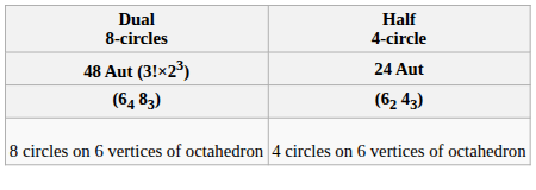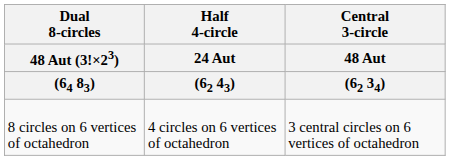 <table class=wikitable width=480>
 <tr valign=bottom>
 <th>Dual<br>8-circles</th>
 <th>Half<br>4-circle</th>
+<th>Central<br>3-circle</th>
 </tr>
 <tr>
 <th>48 Aut (3!×2<sup>3</sup>)</th>
 <th>24 Aut</th>
+<th>48 Aut</th>
 </tr>
 <tr>
 <th>(6<sub>4</sub> 8<sub>3</sub>)</th>
 <th>(6<sub>2</sub> 4<sub>3</sub>)</th>
+<th>(6<sub>2</sub> 3<sub>4</sub>)</th>
 </tr>
 <tr valign=top>
 <td><br>8 circles on 6 vertices of octahedron</td>
 <td><br>4 circles on 6 vertices of octahedron</td>
+<td><br>3 central circles on 6 vertices of octahedron</td>
 </tr>
 </table>
